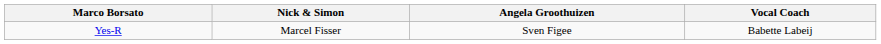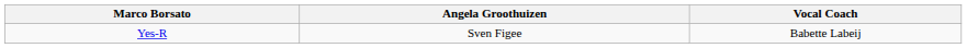 <table class="wikitable" width="100%">
 <tr>
 <th colspan=1 align="center"!width="70">Marco Borsato</th>
-<th colspan=1 align="center"!width="70">Nick & Simon</th>
 <th colspan=1 align="center"!width="70">Angela Groothuizen</th>
 <th colspan=1 align="center"!width="70">Vocal Coach</th>
 </tr>
 <tr>
 <td align="center"><a href='#'>Yes-R</a></td>
-<td align="center">Marcel Fisser</td>
 <td align="center">Sven Figee</td>
 <td align="center">Babette Labeij</td>
 </tr>
 </table>
